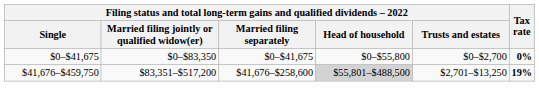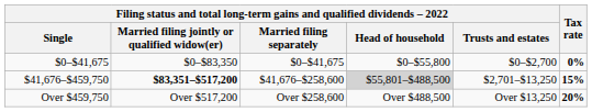 <table class=wikitable style="text-align:right">
 <tr>
 <th colspan="5">Filing status and total long-term gains and qualified dividends – 2022</th>
 <th ROWSPAN=2>Tax<br>rate</th>
 </tr>
 <tr>
 <th STYLE="width:  9em">Single</th>
 <th STYLE="width: 11em">Married filing jointly or qualified widow(er)</th>
 <th STYLE="width:  9em">Married filing separately</th>
 <th STYLE="width:  9em">Head of household</th>
 <th STYLE="width:  9em">Trusts and estates</th>
 </tr>
 <tr>
 <td>$0–$41,675</td>
 <td>$0–$83,350</td>
 <td>$0–$41,675</td>
 <td>$0–$55,800</td>
 <td>$0–$2,700</td>
 <td><strong>0%</strong></td>
 </tr>
 <tr>
 <td>$41,676–$459,750</td>
-<td>$83,351–$517,200</td>
+<td><strong>$83,351–$517,200</strong></td>
 <td>$41,676–$258,600</td>
 <td style="background: lightgrey;">$55,801–$488,500</td>
 <td>$2,701–$13,250</td>
-<td><strong>19%</strong></td>
+<td><strong>15%</strong></td>
+</tr>
+<tr>
+<td>Over $459,750</td>
+<td>Over $517,200</td>
+<td>Over $258,600</td>
+<td>Over $488,500</td>
+<td>Over $13,250</td>
+<td><strong>20%</strong></td>
 </tr>
 </table>
